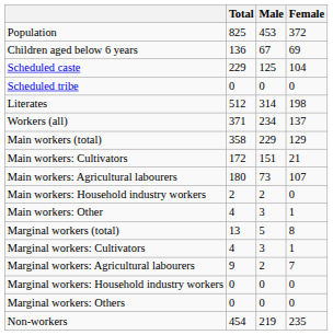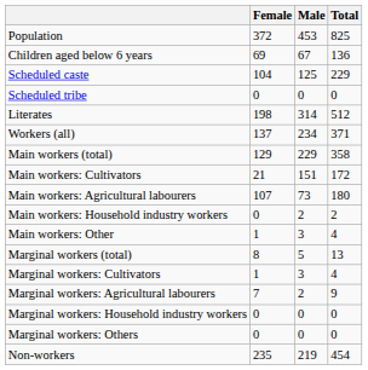 <table class="wikitable sortable">
 <tr>
 <th></th>
+<th>Female</th>
+<th>Male</th>
 <th>Total</th>
-<th>Male</th>
-<th>Female</th>
 </tr>
 <tr>
 <td>Population</td>
+<td>372</td>
+<td>453</td>
 <td>825</td>
-<td>453</td>
-<td>372</td>
 </tr>
 <tr>
 <td>Children aged below 6 years</td>
+<td>69</td>
+<td>67</td>
 <td>136</td>
-<td>67</td>
-<td>69</td>
 </tr>
 <tr>
 <td><a href='#'>Scheduled caste</a></td>
+<td>104</td>
+<td>125</td>
 <td>229</td>
-<td>125</td>
-<td>104</td>
 </tr>
 <tr>
 <td><a href='#'>Scheduled tribe</a></td>
 <td>0</td>
 <td>0</td>
 <td>0</td>
 </tr>
 <tr>
 <td>Literates</td>
+<td>198</td>
+<td>314</td>
 <td>512</td>
-<td>314</td>
-<td>198</td>
 </tr>
 <tr>
 <td>Workers (all)</td>
+<td>137</td>
+<td>234</td>
 <td>371</td>
-<td>234</td>
-<td>137</td>
 </tr>
 <tr>
 <td>Main workers (total)</td>
+<td>129</td>
+<td>229</td>
 <td>358</td>
-<td>229</td>
-<td>129</td>
 </tr>
 <tr>
 <td>Main workers: Cultivators</td>
+<td>21</td>
+<td>151</td>
 <td>172</td>
-<td>151</td>
-<td>21</td>
 </tr>
 <tr>
 <td>Main workers: Agricultural labourers</td>
+<td>107</td>
+<td>73</td>
 <td>180</td>
-<td>73</td>
-<td>107</td>
 </tr>
 <tr>
 <td>Main workers: Household industry workers</td>
+<td>0</td>
 <td>2</td>
 <td>2</td>
-<td>0</td>
 </tr>
 <tr>
 <td>Main workers: Other</td>
+<td>1</td>
+<td>3</td>
 <td>4</td>
-<td>3</td>
-<td>1</td>
 </tr>
 <tr>
 <td>Marginal workers (total)</td>
+<td>8</td>
+<td>5</td>
 <td>13</td>
-<td>5</td>
-<td>8</td>
 </tr>
 <tr>
 <td>Marginal workers: Cultivators</td>
+<td>1</td>
+<td>3</td>
 <td>4</td>
-<td>3</td>
-<td>1</td>
 </tr>
 <tr>
 <td>Marginal workers: Agricultural labourers</td>
+<td>7</td>
+<td>2</td>
 <td>9</td>
-<td>2</td>
-<td>7</td>
 </tr>
 <tr>
 <td>Marginal workers: Household industry workers</td>
 <td>0</td>
 <td>0</td>
 <td>0</td>
 </tr>
 <tr>
 <td>Marginal workers: Others</td>
 <td>0</td>
 <td>0</td>
 <td>0</td>
 </tr>
 <tr>
 <td>Non-workers</td>
+<td>235</td>
+<td>219</td>
 <td>454</td>
-<td>219</td>
-<td>235</td>
 </tr>
 </table>
